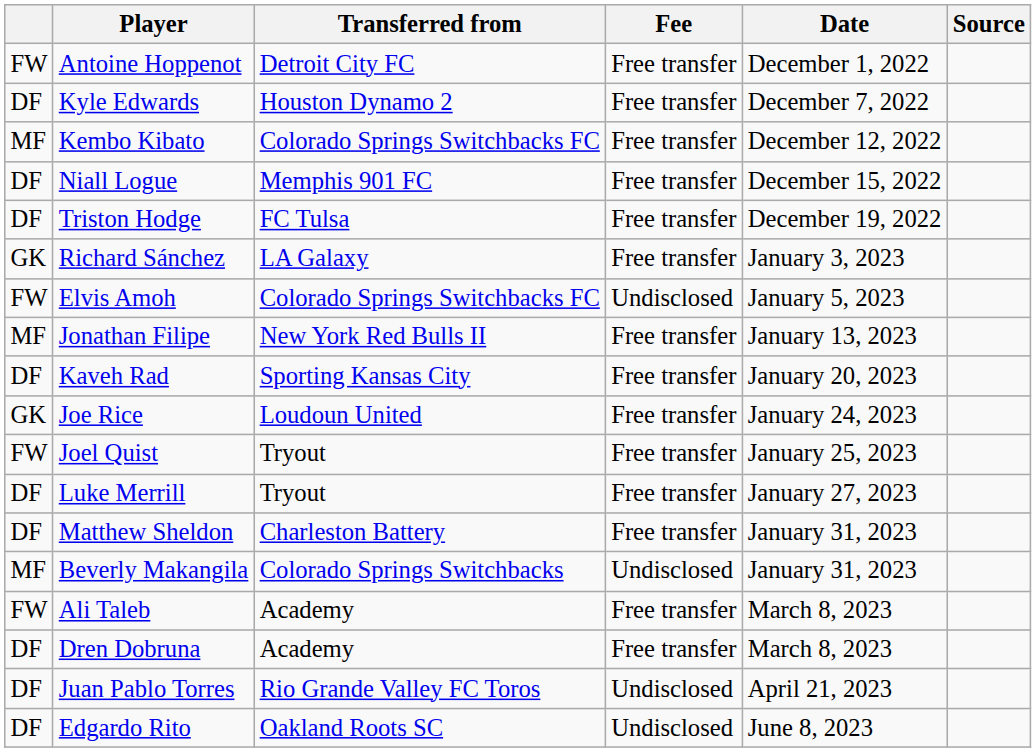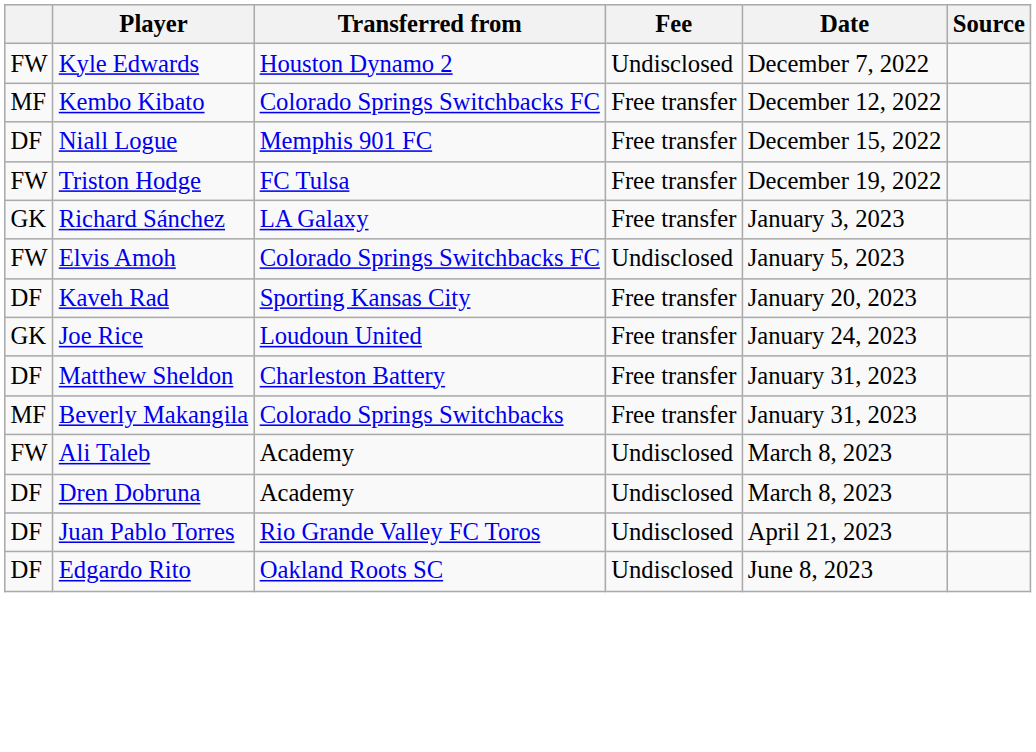 <table class="wikitable plainrowheaders sortable">
 <tr>
 <th align="center"></th>
 <th>Player</th>
 <th>Transferred from</th>
 <th>Fee</th>
 <th>Date</th>
 <th>Source</th>
 </tr>
 <tr>
 <td>FW</td>
-<td> <a href='#'>Antoine Hoppenot</a></td>
-<td><a href='#'>Detroit City FC</a></td>
-<td>Free transfer</td>
-<td>December 1, 2022</td>
-<td></td>
-</tr>
-<tr>
-<td>DF</td>
 <td> <a href='#'>Kyle Edwards</a></td>
 <td><a href='#'>Houston Dynamo 2</a></td>
-<td>Free transfer</td>
+<td>Undisclosed</td>
 <td>December 7, 2022</td>
 <td></td>
 </tr>
 <tr>
 <td>MF</td>
 <td> <a href='#'>Kembo Kibato</a></td>
 <td><a href='#'>Colorado Springs Switchbacks FC</a></td>
 <td>Free transfer</td>
 <td>December 12, 2022</td>
 <td></td>
 </tr>
 <tr>
 <td>DF</td>
 <td> <a href='#'>Niall Logue</a></td>
 <td><a href='#'>Memphis 901 FC</a></td>
 <td>Free transfer</td>
 <td>December 15, 2022</td>
 <td></td>
 </tr>
 <tr>
-<td>DF</td>
+<td>FW</td>
 <td> <a href='#'>Triston Hodge</a></td>
 <td><a href='#'>FC Tulsa</a></td>
 <td>Free transfer</td>
 <td>December 19, 2022</td>
 <td></td>
 </tr>
 <tr>
 <td>GK</td>
 <td> <a href='#'>Richard Sánchez</a></td>
 <td><a href='#'>LA Galaxy</a></td>
 <td>Free transfer</td>
 <td>January 3, 2023</td>
 <td></td>
 </tr>
 <tr>
 <td>FW</td>
 <td> <a href='#'>Elvis Amoh</a></td>
 <td><a href='#'>Colorado Springs Switchbacks FC</a></td>
 <td>Undisclosed</td>
 <td>January 5, 2023</td>
 <td></td>
 </tr>
 <tr>
-<td>MF</td>
-<td> <a href='#'>Jonathan Filipe</a></td>
-<td><a href='#'>New York Red Bulls II</a></td>
-<td>Free transfer</td>
-<td>January 13, 2023</td>
-<td></td>
-</tr>
-<tr>
 <td>DF</td>
 <td> <a href='#'>Kaveh Rad</a></td>
 <td><a href='#'>Sporting Kansas City</a></td>
 <td>Free transfer</td>
 <td>January 20, 2023</td>
 <td></td>
 </tr>
 <tr>
 <td>GK</td>
 <td> <a href='#'>Joe Rice</a></td>
 <td><a href='#'>Loudoun United</a></td>
 <td>Free transfer</td>
 <td>January 24, 2023</td>
 <td></td>
 </tr>
 <tr>
-<td>FW</td>
-<td> <a href='#'>Joel Quist</a></td>
-<td>Tryout</td>
-<td>Free transfer</td>
-<td>January 25, 2023</td>
-<td></td>
-</tr>
-<tr>
-<td>DF</td>
-<td> <a href='#'>Luke Merrill</a></td>
-<td>Tryout</td>
-<td>Free transfer</td>
-<td>January 27, 2023</td>
-<td></td>
-</tr>
-<tr>
 <td>DF</td>
 <td> <a href='#'>Matthew Sheldon</a></td>
 <td><a href='#'>Charleston Battery</a></td>
 <td>Free transfer</td>
 <td>January 31, 2023</td>
 <td></td>
 </tr>
 <tr>
 <td>MF</td>
 <td> <a href='#'>Beverly Makangila</a></td>
 <td><a href='#'>Colorado Springs Switchbacks</a></td>
-<td>Undisclosed</td>
+<td>Free transfer</td>
 <td>January 31, 2023</td>
 <td></td>
 </tr>
 <tr>
 <td>FW</td>
 <td> <a href='#'>Ali Taleb</a></td>
 <td>Academy</td>
-<td>Free transfer</td>
+<td>Undisclosed</td>
 <td>March 8, 2023</td>
 <td></td>
 </tr>
 <tr>
 <td>DF</td>
 <td> <a href='#'>Dren Dobruna</a></td>
 <td>Academy</td>
-<td>Free transfer</td>
+<td>Undisclosed</td>
 <td>March 8, 2023</td>
 <td></td>
 </tr>
 <tr>
 <td>DF</td>
 <td> <a href='#'>Juan Pablo Torres</a></td>
 <td><a href='#'>Rio Grande Valley FC Toros</a></td>
 <td>Undisclosed</td>
 <td>April 21, 2023</td>
 <td></td>
 </tr>
 <tr>
 <td>DF</td>
 <td> <a href='#'>Edgardo Rito</a></td>
 <td><a href='#'>Oakland Roots SC</a></td>
 <td>Undisclosed</td>
 <td>June 8, 2023</td>
 <td></td>
 </tr>
 </table>
